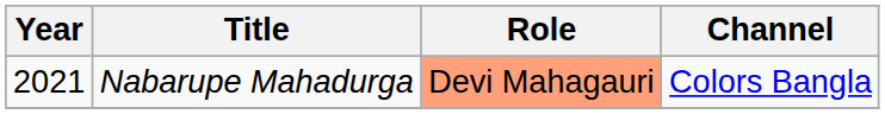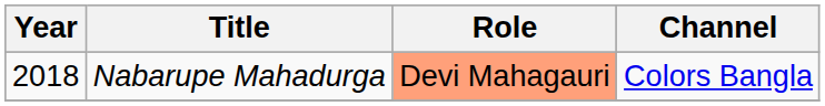 <table class= "wikitable sortable">
 <tr>
 <th>Year</th>
 <th>Title</th>
 <th>Role</th>
 <th>Channel</th>
 </tr>
 <tr>
-<td>2021</td>
+<td>2018</td>
 <td><em>Nabarupe Mahadurga</em></td>
 <td style="background: lightsalmon;">Devi Mahagauri</td>
 <td><a href='#'>Colors Bangla</a></td>
 </tr>
 <tr>
 </tr>
 </table>
